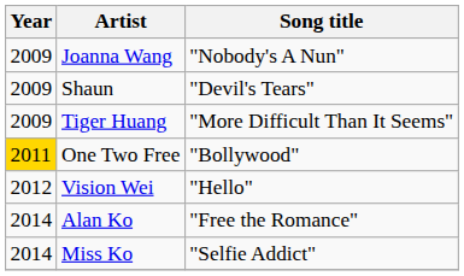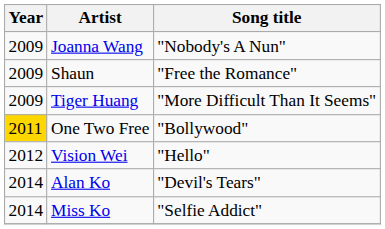 <table class="wikitable sortable">
 <tr>
 <th>Year</th>
 <th>Artist</th>
 <th>Song title</th>
 </tr>
 <tr>
 <td>2009</td>
 <td><a href='#'>Joanna Wang</a></td>
 <td>"Nobody's A Nun"</td>
 </tr>
 <tr>
 <td>2009</td>
 <td>Shaun</td>
-<td>"Devil's Tears"</td>
+<td>"Free the Romance"</td>
 </tr>
 <tr>
 <td>2009</td>
 <td><a href='#'>Tiger Huang</a></td>
 <td>"More Difficult Than It Seems"</td>
 </tr>
 <tr>
 <td style="background: gold;">2011</td>
 <td>One Two Free</td>
 <td>"Bollywood"</td>
 </tr>
 <tr>
 <td>2012</td>
 <td><a href='#'>Vision Wei</a></td>
 <td>"Hello"</td>
 </tr>
 <tr>
 <td>2014</td>
 <td><a href='#'>Alan Ko</a></td>
-<td>"Free the Romance"</td>
+<td>"Devil's Tears"</td>
 </tr>
 <tr>
 <td>2014</td>
 <td><a href='#'>Miss Ko</a></td>
 <td>"Selfie Addict"</td>
 </tr>
 <tr>
 </tr>
 </table>
